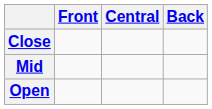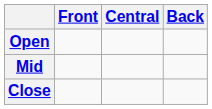 <table class="wikitable" style="text-align:center">
 <tr>
 <th></th>
 <th><a href='#'>Front</a></th>
 <th><a href='#'>Central</a></th>
 <th><a href='#'>Back</a></th>
 </tr>
 <tr align="center">
-<th><a href='#'>Close</a></th>
+<th><a href='#'>Open</a></th>
+<td></td>
 <td> </td>
 <td></td>
-<td> </td>
 </tr>
 <tr>
 <th><a href='#'>Mid</a></th>
 <td> </td>
 <td></td>
 <td> </td>
 </tr>
 <tr align="center">
-<th><a href='#'>Open</a></th>
+<th><a href='#'>Close</a></th>
+<td> </td>
 <td></td>
 <td> </td>
-<td></td>
 </tr>
 </table>
